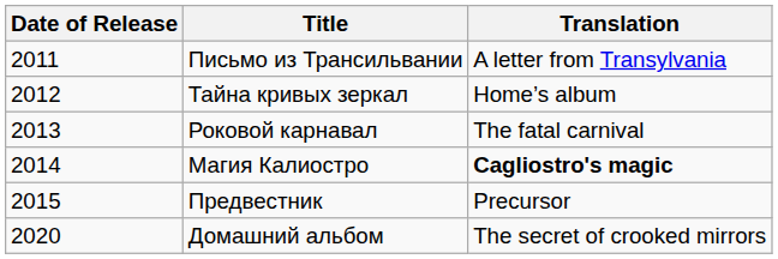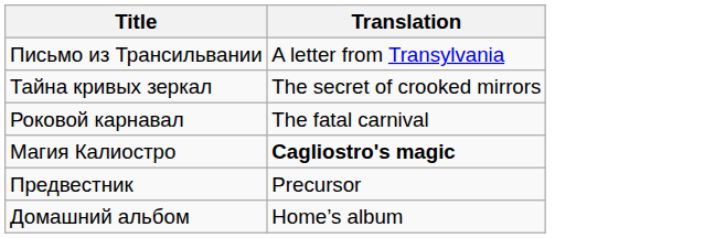 <table class="wikitable" style="font-size: 95%;">
 <tr>
-<th>Date of Release</th>
 <th>Title</th>
 <th>Translation</th>
 </tr>
 <tr>
-<td>2011</td>
 <td>Письмо из Трансильвании</td>
 <td>A letter from <a href='#'>Transylvania</a></td>
 </tr>
 <tr>
-<td>2012</td>
 <td>Тайна кривых зеркал</td>
-<td>Home’s album</td>
+<td>The secret of crooked mirrors</td>
 </tr>
 <tr>
-<td>2013</td>
 <td>Роковой карнавал</td>
 <td>The fatal carnival</td>
 </tr>
 <tr>
-<td>2014</td>
 <td>Магия Калиостро</td>
 <td><strong>Cagliostro's magic</strong></td>
 </tr>
 <tr>
-<td>2015</td>
 <td>Предвестник</td>
 <td>Precursor</td>
 </tr>
 <tr>
-<td>2020</td>
 <td>Домашний альбом</td>
-<td>The secret of crooked mirrors</td>
+<td>Home’s album</td>
 </tr>
 </table>
